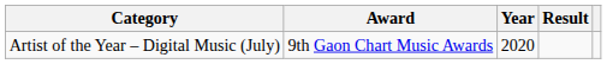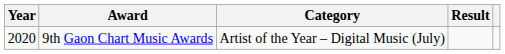 <table class="wikitable" style="text-align:center;">
 <tr>
+<th>Year</th>
+<th>Award</th>
 <th>Category</th>
-<th>Award</th>
-<th>Year</th>
 <th>Result</th>
 <th></th>
 </tr>
 <tr>
+<td>2020</td>
+<td>9th <a href='#'>Gaon Chart Music Awards</a></td>
 <td>Artist of the Year – Digital Music (July)</td>
-<td>9th <a href='#'>Gaon Chart Music Awards</a></td>
-<td>2020</td>
 <td></td>
 <td></td>
 </tr>
 </table>
